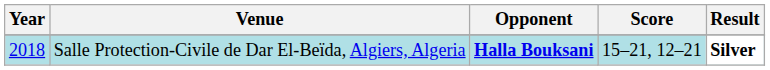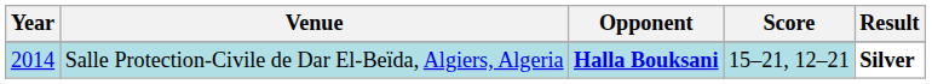 <table class="sortable wikitable" style="font-size: 90%;">
 <tr>
 <th>Year</th>
 <th>Venue</th>
 <th>Opponent</th>
 <th>Score</th>
 <th>Result</th>
 </tr>
 <tr>
 </tr>
 <tr style="background:#B0E0E6">
-<td align="center"><a href='#'>2018</a></td>
+<td align="center"><a href='#'>2014</a></td>
 <td align="left">Salle Protection-Civile de Dar El-Beïda, <a href='#'>Algiers, Algeria</a></td>
 <td align="left"><strong> <a href='#'>Halla Bouksani</a></strong></td>
 <td align="left">15–21, 12–21</td>
 <td style="text-align:left; background:white"> <strong>Silver</strong></td>
 </tr>
 </table>
